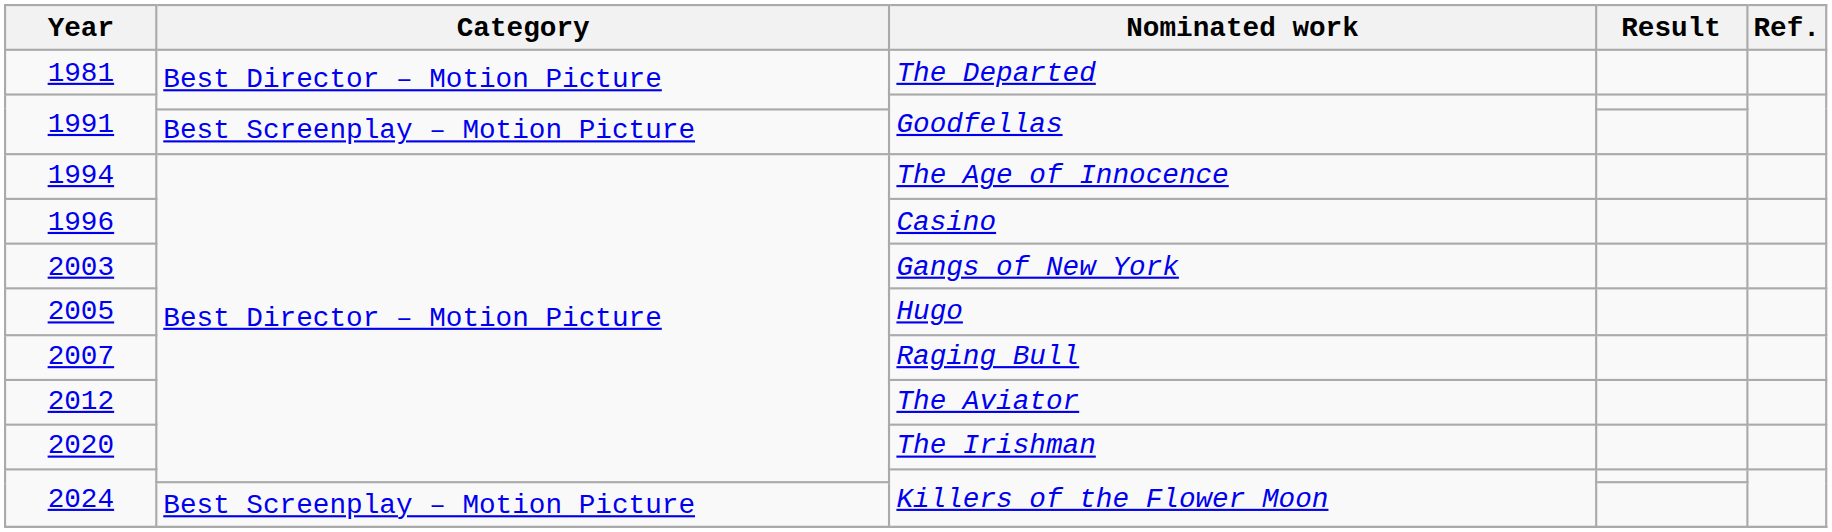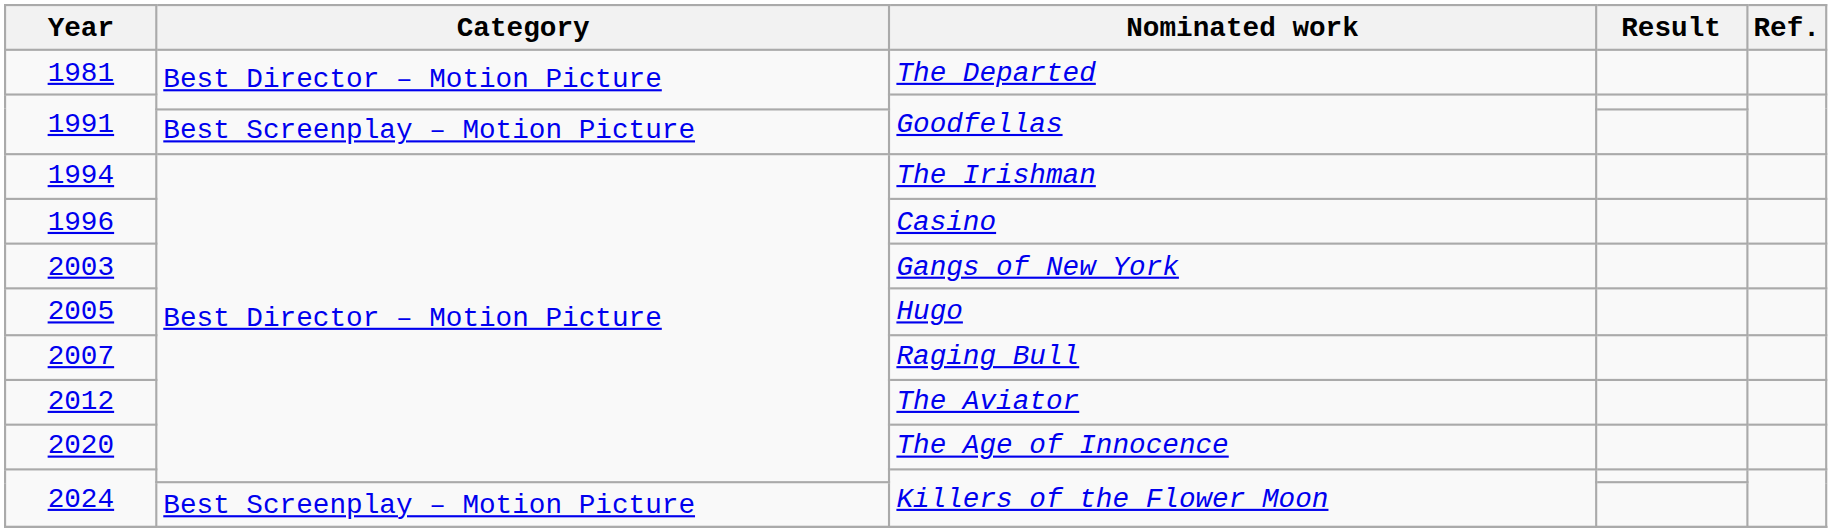 <table class=wikitable>
 <tr>
 <th scope="col" style="width:5em;">Year</th>
 <th scope="col" style="width:26em;">Category</th>
 <th scope="col" style="width:25em;">Nominated work</th>
 <th scope="col" style="width:5em;">Result</th>
 <th>Ref.</th>
 </tr>
 <tr>
 <td style="text-align:center;"><a href='#'>1981</a></td>
 <td rowspan=2><a href='#'>Best Director – Motion Picture</a></td>
 <td><em><a href='#'>The Departed</a></em></td>
 <td></td>
 <td style="text-align:center;"></td>
 </tr>
 <tr>
 <td style="text-align:center;", rowspan=2><a href='#'>1991</a></td>
 <td rowspan=2><em><a href='#'>Goodfellas</a></em></td>
 <td></td>
 <td style="text-align:center;", rowspan=2></td>
 </tr>
 <tr>
 <td><a href='#'>Best Screenplay – Motion Picture</a></td>
 <td></td>
 </tr>
 <tr>
 <td style="text-align:center;"><a href='#'>1994</a></td>
 <td rowspan=8><a href='#'>Best Director – Motion Picture</a></td>
-<td><em><a href='#'>The Age of Innocence</a></em></td>
+<td><em><a href='#'>The Irishman</a></em></td>
 <td></td>
 <td style="text-align:center;"></td>
 </tr>
 <tr>
 <td style="text-align:center;"><a href='#'>1996</a></td>
 <td><em><a href='#'>Casino</a></em></td>
 <td></td>
 <td style="text-align:center;"></td>
 </tr>
 <tr>
 <td style="text-align:center;"><a href='#'>2003</a></td>
 <td><em><a href='#'>Gangs of New York</a></em></td>
 <td></td>
 <td style="text-align:center;"></td>
 </tr>
 <tr>
 <td style="text-align:center;"><a href='#'>2005</a></td>
 <td><em><a href='#'>Hugo</a></em></td>
 <td></td>
 <td style="text-align:center;"></td>
 </tr>
 <tr>
 <td style="text-align:center;"><a href='#'>2007</a></td>
 <td><em><a href='#'>Raging Bull</a></em></td>
 <td></td>
 <td style="text-align:center;"></td>
 </tr>
 <tr>
 <td style="text-align:center;"><a href='#'>2012</a></td>
 <td><em><a href='#'>The Aviator</a></em></td>
 <td></td>
 <td style="text-align:center;"></td>
 </tr>
 <tr>
 <td style="text-align:center;"><a href='#'>2020</a></td>
-<td><em><a href='#'>The Irishman</a></em></td>
+<td><em><a href='#'>The Age of Innocence</a></em></td>
 <td></td>
 <td style="text-align:center;"></td>
 </tr>
 <tr>
 <td style="text-align:center;", rowspan=2><a href='#'>2024</a></td>
 <td rowspan=2><em><a href='#'>Killers of the Flower Moon</a></em></td>
 <td></td>
 <td style="text-align:center;", rowspan=2></td>
 </tr>
 <tr>
 <td><a href='#'>Best Screenplay – Motion Picture</a></td>
 <td></td>
 </tr>
 <tr>
 </tr>
 </table>
